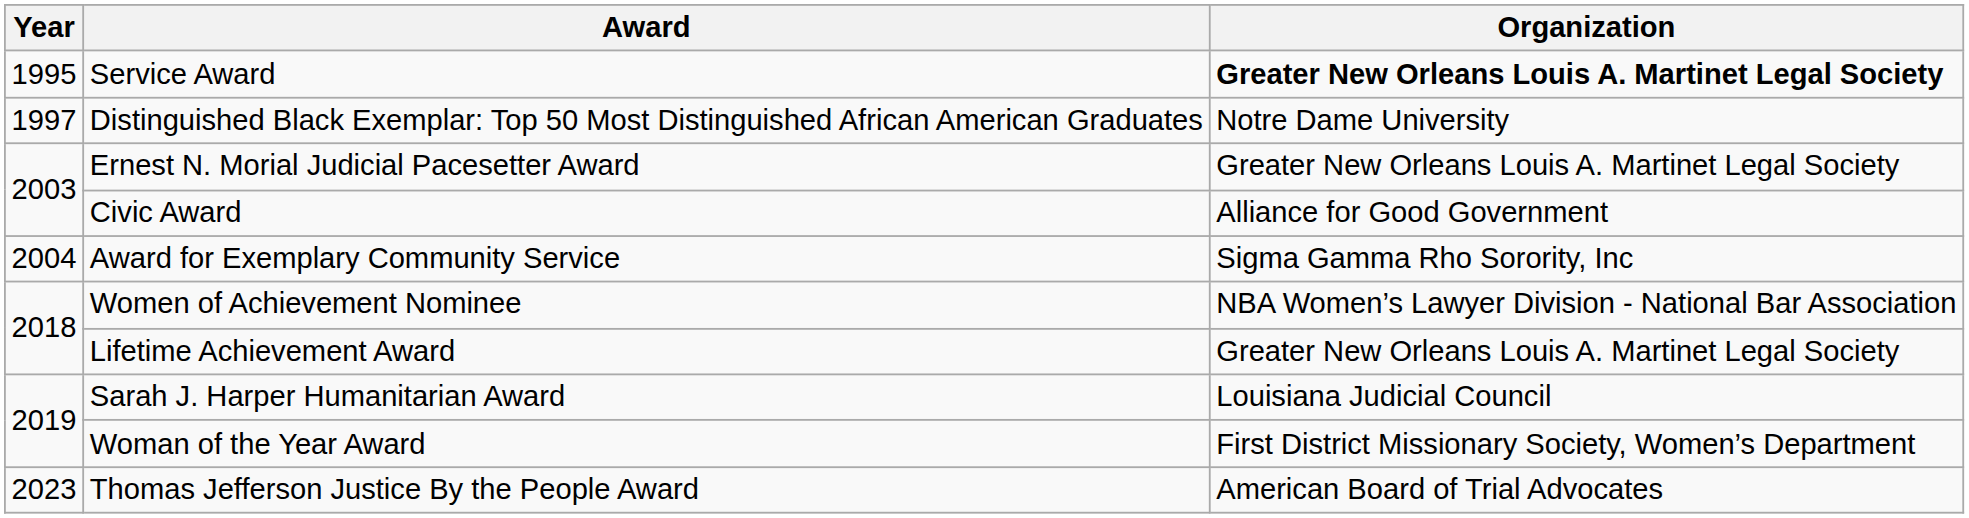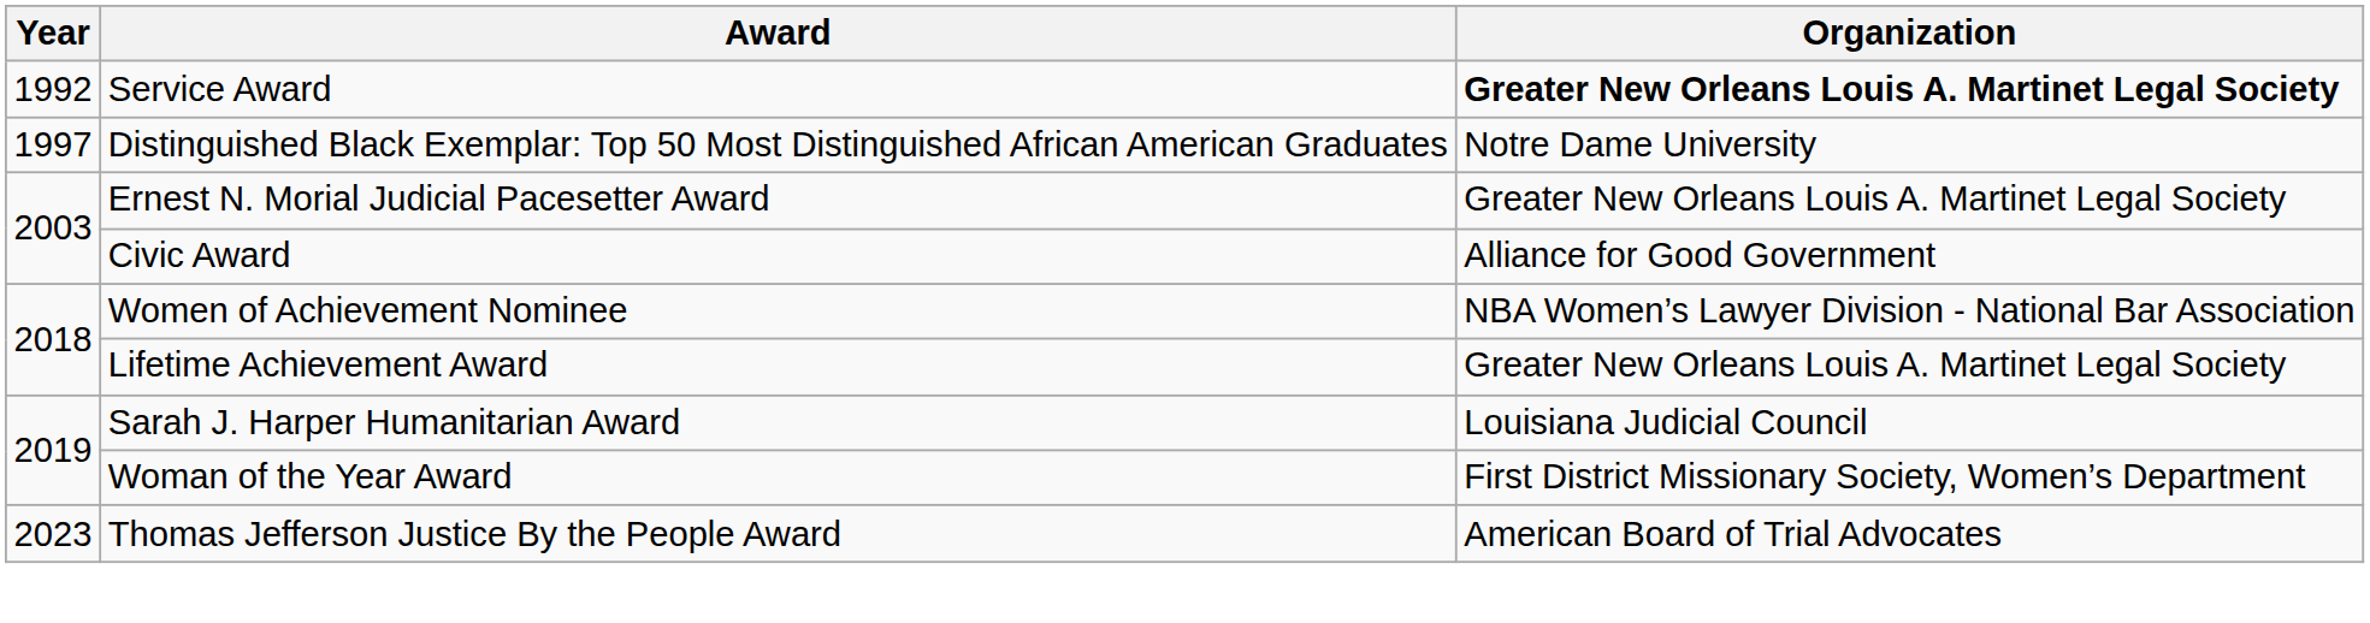 <table class="wikitable">
 <tr>
 <th>Year</th>
 <th>Award</th>
 <th>Organization</th>
 </tr>
 <tr>
-<td>1995</td>
+<td>1992</td>
 <td>Service Award</td>
 <td><strong>Greater New Orleans Louis A. Martinet Legal Society</strong></td>
 </tr>
 <tr>
 <td>1997</td>
 <td>Distinguished Black Exemplar: Top 50 Most Distinguished African American Graduates</td>
 <td>Notre Dame University</td>
 </tr>
 <tr>
 <td rowspan="2">2003</td>
 <td>Ernest N. Morial Judicial Pacesetter Award</td>
 <td>Greater New Orleans Louis A. Martinet Legal Society</td>
 </tr>
 <tr>
 <td>Civic Award</td>
 <td>Alliance for Good Government</td>
-</tr>
-<tr>
-<td>2004</td>
-<td>Award for Exemplary Community Service</td>
-<td>Sigma Gamma Rho Sorority, Inc</td>
 </tr>
 <tr>
 <td rowspan="2">2018</td>
 <td>Women of Achievement Nominee</td>
 <td>NBA Women’s Lawyer Division - National Bar Association</td>
 </tr>
 <tr>
 <td>Lifetime Achievement Award</td>
 <td>Greater New Orleans Louis A. Martinet Legal Society</td>
 </tr>
 <tr>
 <td rowspan="2">2019</td>
 <td>Sarah J. Harper Humanitarian Award</td>
 <td>Louisiana Judicial Council</td>
 </tr>
 <tr>
 <td>Woman of the Year Award</td>
 <td>First District Missionary Society, Women’s Department</td>
 </tr>
 <tr>
 <td>2023</td>
 <td>Thomas Jefferson Justice By the People Award</td>
 <td>American Board of Trial Advocates</td>
 </tr>
 </table>
